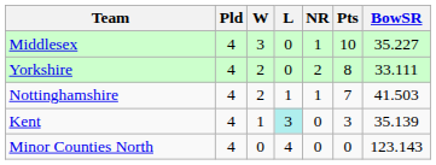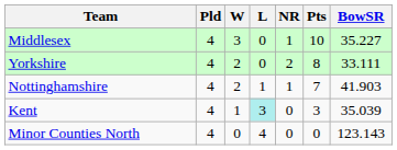 <table class="wikitable" style="text-align: center;">
 <tr>
 <th width=200>Team</th>
 <th width=20>Pld</th>
 <th width=20>W</th>
 <th width=20>L</th>
 <th width=20>NR</th>
 <th width=20>Pts</th>
 <th width=60><a href='#'>BowSR</a></th>
 </tr>
 <tr bgcolor="#ccffcc">
 <td align=left><a href='#'>Middlesex</a></td>
 <td>4</td>
 <td>3</td>
 <td>0</td>
 <td>1</td>
 <td>10</td>
 <td>35.227</td>
 </tr>
 <tr bgcolor="#ccffcc">
 <td align=left><a href='#'>Yorkshire</a></td>
 <td>4</td>
 <td>2</td>
 <td>0</td>
 <td>2</td>
 <td>8</td>
 <td>33.111</td>
 </tr>
 <tr>
 <td align=left><a href='#'>Nottinghamshire</a></td>
 <td>4</td>
 <td>2</td>
 <td>1</td>
 <td>1</td>
 <td>7</td>
-<td>41.503</td>
+<td>41.903</td>
 </tr>
 <tr>
 <td align=left><a href='#'>Kent</a></td>
 <td>4</td>
 <td>1</td>
 <td style="background: paleturquoise;">3</td>
 <td>0</td>
 <td>3</td>
-<td>35.139</td>
+<td>35.039</td>
 </tr>
 <tr>
 <td align=left><a href='#'>Minor Counties North</a></td>
 <td>4</td>
 <td>0</td>
 <td>4</td>
 <td>0</td>
 <td>0</td>
 <td>123.143</td>
 </tr>
 </table>
